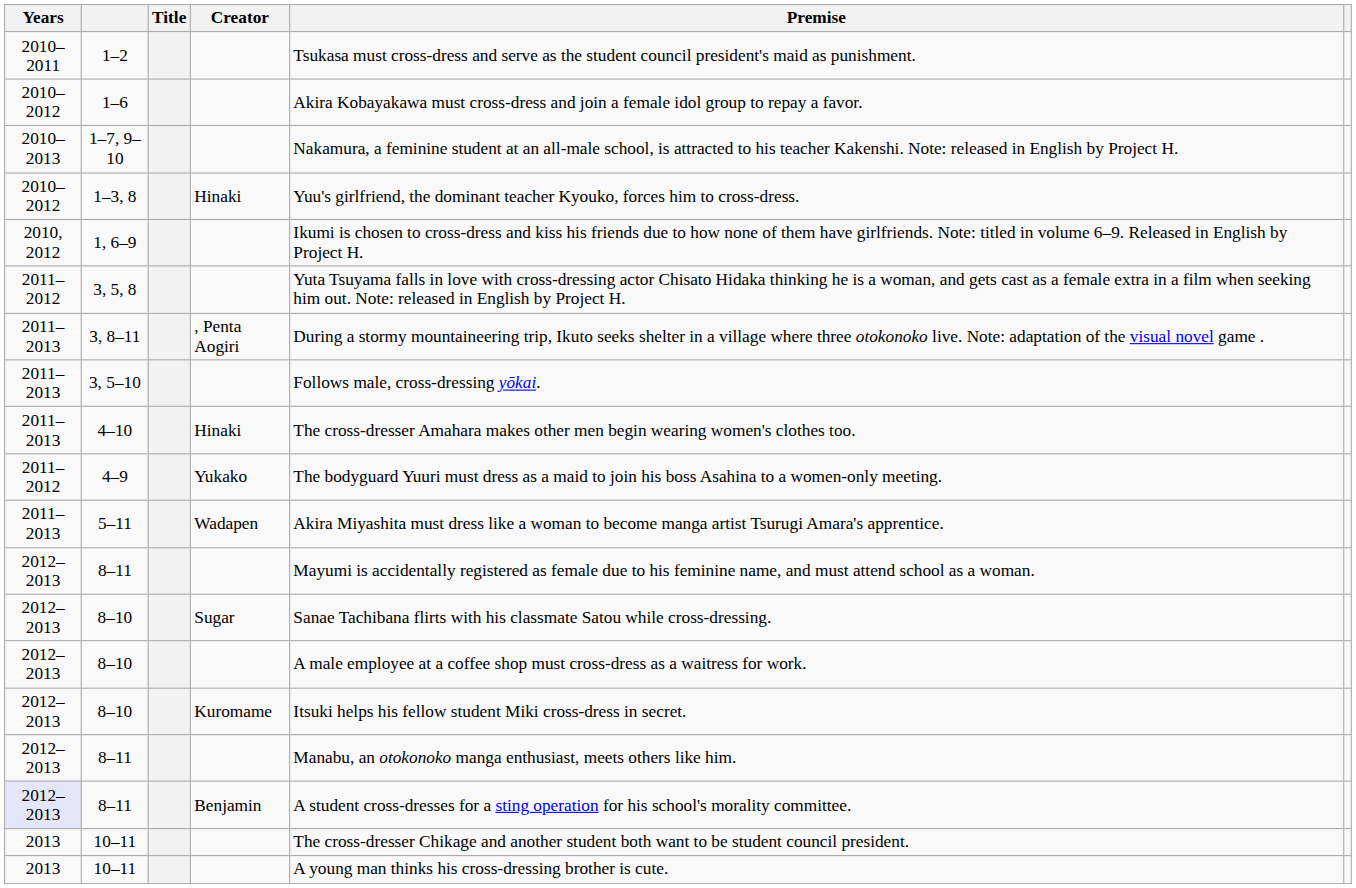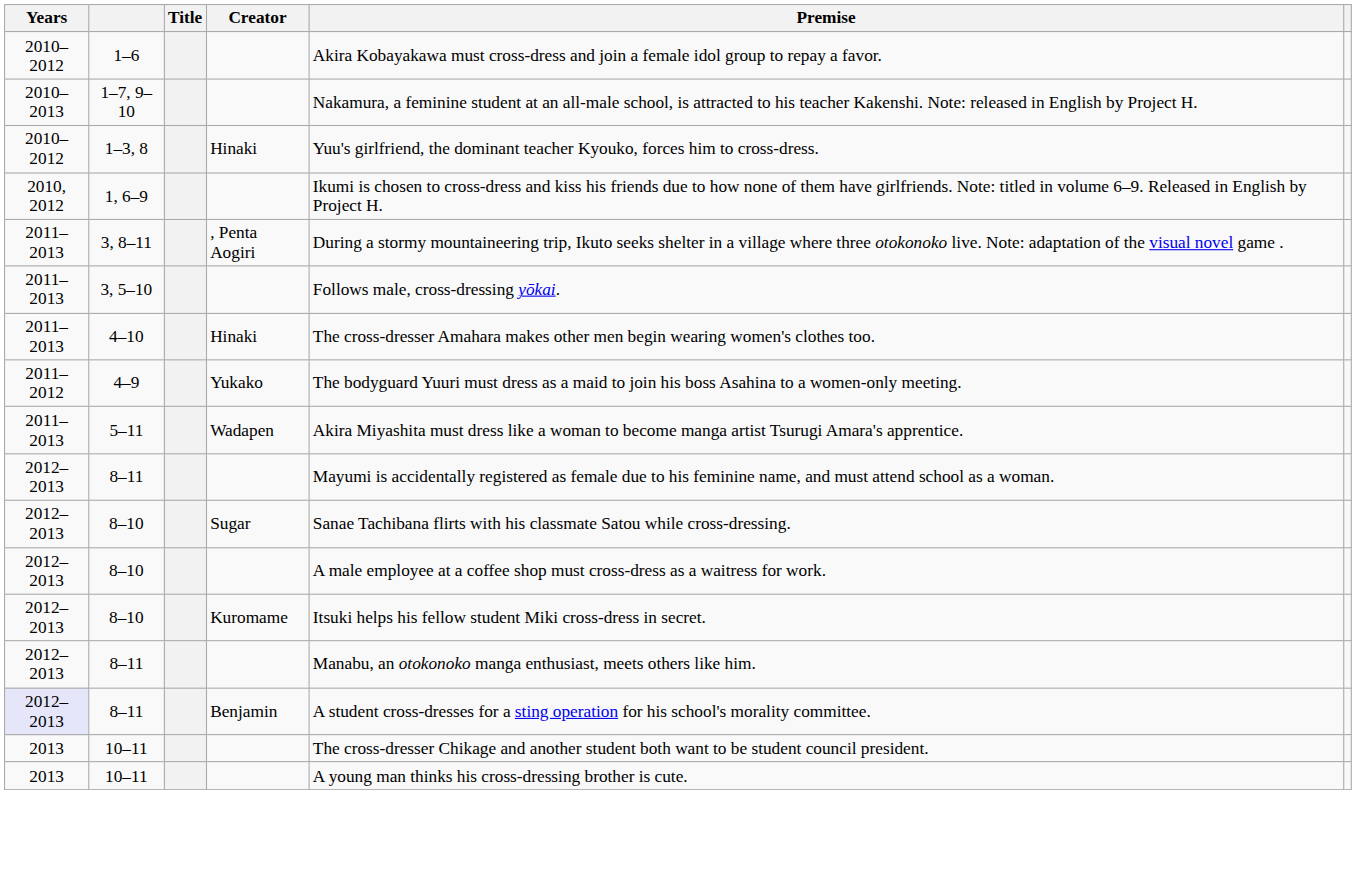 <table class="wikitable sortable plainrowheaders">
 <tr>
 <th scope="col">Years</th>
 <th scope="col"></th>
 <th scope="col">Title</th>
 <th scope="col">Creator</th>
 <th scope="col">Premise</th>
 <th scope="col" class="unsortable"></th>
-</tr>
-<tr>
-<td align="center">2010–2011</td>
-<td align="center">1–2</td>
-<th scope="row" style="text-align:center;"></th>
-<td></td>
-<td>Tsukasa must cross-dress and serve as the student council president's maid as punishment.</td>
-<td align="center"></td>
 </tr>
 <tr>
 <td align="center">2010–2012</td>
 <td align="center">1–6</td>
 <th scope="row" style="text-align:center;"></th>
 <td></td>
 <td>Akira Kobayakawa must cross-dress and join a female idol group to repay a favor.</td>
 <td align="center"></td>
 </tr>
 <tr>
 <td align="center">2010–2013</td>
 <td align="center">1–7, 9–10</td>
 <th scope="row" style="text-align:center;"></th>
 <td></td>
 <td>Nakamura, a feminine student at an all-male school, is attracted to his teacher Kakenshi. Note: released in English by Project H.</td>
 <td align="center"></td>
 </tr>
 <tr>
 <td align="center">2010–2012</td>
 <td align="center">1–3, 8</td>
 <th scope="row" style="text-align:center;"></th>
 <td>Hinaki</td>
 <td>Yuu's girlfriend, the dominant teacher Kyouko, forces him to cross-dress.</td>
 <td align="center"></td>
 </tr>
 <tr>
 <td align="center">2010, 2012</td>
 <td align="center">1, 6–9</td>
 <th scope="row" style="text-align:center;"></th>
 <td></td>
 <td>Ikumi is chosen to cross-dress and kiss his friends due to how none of them have girlfriends. Note: titled  in volume 6–9. Released in English by Project H.</td>
-<td align="center"></td>
-</tr>
-<tr>
-<td align="center">2011–2012</td>
-<td align="center">3, 5, 8</td>
-<th scope="row" style="text-align:center;"></th>
-<td></td>
-<td>Yuta Tsuyama falls in love with cross-dressing actor Chisato Hidaka thinking he is a woman, and gets cast as a female extra in a film when seeking him out. Note: released in English by Project H.</td>
 <td align="center"></td>
 </tr>
 <tr>
 <td align="center">2011–2013</td>
 <td align="center">3, 8–11</td>
 <th scope="row" style="text-align:center;"></th>
 <td> , Penta Aogiri </td>
 <td>During a stormy mountaineering trip, Ikuto seeks shelter in a village where three <em>otokonoko</em> live. Note: adaptation of the <a href='#'>visual novel</a> game <em></em>.</td>
 <td align="center"></td>
 </tr>
 <tr>
 <td align="center">2011–2013</td>
 <td align="center">3, 5–10</td>
 <th scope="row" style="text-align:center;"></th>
 <td></td>
 <td>Follows male, cross-dressing <em><a href='#'>yōkai</a></em>.</td>
 <td align="center"></td>
 </tr>
 <tr>
 <td align="center">2011–2013</td>
 <td align="center">4–10</td>
 <th scope="row" style="text-align:center;"></th>
 <td>Hinaki</td>
 <td>The cross-dresser Amahara makes other men begin wearing women's clothes too.</td>
 <td align="center"></td>
 </tr>
 <tr>
 <td align="center">2011–2012</td>
 <td align="center">4–9</td>
 <th scope="row" style="text-align:center;"></th>
 <td>Yukako</td>
 <td>The bodyguard Yuuri must dress as a maid to join his boss Asahina to a women-only meeting.</td>
 <td align="center"></td>
 </tr>
 <tr>
 <td align="center">2011–2013</td>
 <td align="center">5–11</td>
 <th scope="row" style="text-align:center;"></th>
 <td>Wadapen</td>
 <td>Akira Miyashita must dress like a woman to become manga artist Tsurugi Amara's apprentice.</td>
 <td align="center"></td>
 </tr>
 <tr>
 <td align="center">2012–2013</td>
 <td align="center">8–11</td>
 <th scope="row" style="text-align:center;"></th>
 <td></td>
 <td>Mayumi is accidentally registered as female due to his feminine name, and must attend school as a woman.</td>
 <td align="center"></td>
 </tr>
 <tr>
 <td align="center">2012–2013</td>
 <td align="center">8–10</td>
 <th scope="row" style="text-align:center;"></th>
 <td>Sugar</td>
 <td>Sanae Tachibana flirts with his classmate Satou while cross-dressing.</td>
 <td align="center"></td>
 </tr>
 <tr>
 <td align="center">2012–2013</td>
 <td align="center">8–10</td>
 <th scope="row" style="text-align:center;"></th>
 <td></td>
 <td>A male employee at a coffee shop must cross-dress as a waitress for work.</td>
 <td align="center"></td>
 </tr>
 <tr>
 <td align="center">2012–2013</td>
 <td align="center">8–10</td>
 <th scope="row" style="text-align:center;"></th>
 <td>Kuromame</td>
 <td>Itsuki helps his fellow student Miki cross-dress in secret.</td>
 <td align="center"></td>
 </tr>
 <tr>
 <td align="center">2012–2013</td>
 <td align="center">8–11</td>
 <th scope="row" style="text-align:center;"></th>
 <td></td>
 <td>Manabu, an <em>otokonoko</em> manga enthusiast, meets others like him.</td>
 <td align="center"></td>
 </tr>
 <tr>
 <td align="center" style="background: lavender;">2012–2013</td>
 <td align="center">8–11</td>
 <th scope="row" style="text-align:center;"></th>
 <td>Benjamin</td>
 <td>A student cross-dresses for a <a href='#'>sting operation</a> for his school's morality committee.</td>
 <td align="center"></td>
 </tr>
 <tr>
 <td align="center">2013</td>
 <td align="center">10–11</td>
 <th scope="row" style="text-align:center;"></th>
 <td></td>
 <td>The cross-dresser Chikage and another student both want to be student council president.</td>
 <td align="center"></td>
 </tr>
 <tr>
 <td align="center">2013</td>
 <td align="center">10–11</td>
 <th scope="row" style="text-align:center;"></th>
 <td></td>
 <td>A young man thinks his cross-dressing brother is cute.</td>
 <td align="center"></td>
 </tr>
 </table>
